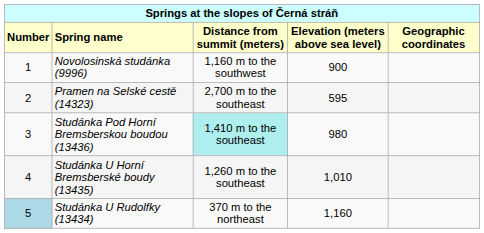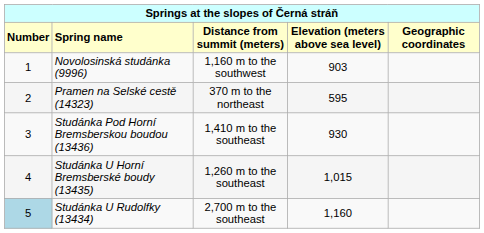 <table class="wikitable" style="font-size:90%">
 <tr>
 <td colspan="5" align="center" bgcolor="#CCFFFF"> <strong>Springs at the slopes of Černá stráň</strong></td>
 </tr>
 <tr bgcolor="#FFFFCC">
 <td align="center"><strong>Number</strong></td>
 <td><strong>Spring name</strong></td>
 <td align="center"><strong>Distance from summit (meters)</strong></td>
 <td align="center"><strong>Elevation (meters above sea level)</strong></td>
 <td align="center"><strong>Geographic coordinates</strong></td>
 </tr>
 <tr>
 <td align="center">1</td>
 <td><em>Novolosinská studánka (9996)</em></td>
 <td align="center">1,160 m to the southwest</td>
-<td align="center">900</td>
+<td align="center">903</td>
 <td align="center"></td>
 </tr>
 <tr bgcolor="#F5F5F5">
 <td align="center">2</td>
 <td><em>Pramen na Selské cestě (14323)</em></td>
-<td align="center">2,700 m to the southeast</td>
+<td align="center">370 m to the northeast</td>
 <td align="center">595</td>
 <td align="center"></td>
 </tr>
 <tr>
 <td align="center">3</td>
 <td><em>Studánka Pod Horní Bremsberskou boudou (13436)</em></td>
-<td align="center" style="background: paleturquoise;">1,410 m to the southeast</td>
-<td align="center">980</td>
+<td align="center">1,410 m to the southeast</td>
+<td align="center">930</td>
 <td align="center"></td>
 </tr>
 <tr bgcolor="#F5F5F5">
 <td align="center">4</td>
 <td><em>Studánka U Horní Bremsberské boudy (13435)</em></td>
 <td align="center">1,260 m to the southeast</td>
-<td align="center">1,010</td>
+<td align="center">1,015</td>
 <td align="center"></td>
 </tr>
 <tr>
 <td align="center" style="background: lightblue;">5</td>
 <td><em>Studánka U Rudolfky (13434)</em></td>
-<td align="center">370 m to the northeast</td>
+<td align="center">2,700 m to the southeast</td>
 <td align="center">1,160</td>
 <td align="center"></td>
 </tr>
 </table>
